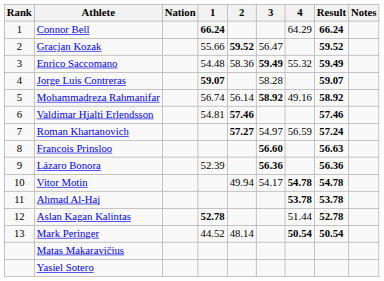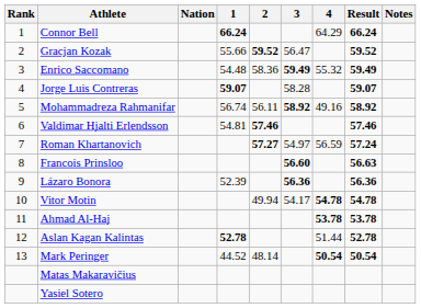 <table class="wikitable sortable" style="text-align:center">
 <tr>
 <th>Rank</th>
 <th>Athlete</th>
 <th>Nation</th>
 <th>1</th>
 <th>2</th>
 <th>3</th>
 <th>4</th>
 <th>Result</th>
 <th>Notes</th>
 </tr>
 <tr>
 <td>1</td>
 <td align=left><a href='#'>Connor Bell</a></td>
 <td align=left></td>
 <td><strong>66.24</strong></td>
 <td></td>
 <td></td>
 <td>64.29</td>
 <td><strong>66.24</strong></td>
 <td></td>
 </tr>
 <tr>
 <td>2</td>
 <td align=left><a href='#'>Gracjan Kozak</a></td>
 <td align=left></td>
 <td>55.66</td>
 <td><strong>59.52</strong></td>
 <td>56.47</td>
 <td></td>
 <td><strong>59.52</strong></td>
 <td></td>
 </tr>
 <tr>
 <td>3</td>
 <td align=left><a href='#'>Enrico Saccomano</a></td>
 <td align=left></td>
 <td>54.48</td>
 <td>58.36</td>
 <td><strong>59.49</strong></td>
 <td>55.32</td>
 <td><strong>59.49</strong></td>
 <td></td>
 </tr>
 <tr>
 <td>4</td>
 <td align=left><a href='#'>Jorge Luis Contreras</a></td>
 <td align=left></td>
 <td><strong>59.07</strong></td>
 <td></td>
 <td>58.28</td>
 <td></td>
 <td><strong>59.07</strong></td>
 <td></td>
 </tr>
 <tr>
 <td>5</td>
 <td align=left><a href='#'>Mohammadreza Rahmanifar</a></td>
 <td align=left></td>
 <td>56.74</td>
-<td>56.14</td>
+<td>56.11</td>
 <td><strong>58.92</strong></td>
 <td>49.16</td>
 <td><strong>58.92</strong></td>
 <td></td>
 </tr>
 <tr>
 <td>6</td>
 <td align=left><a href='#'>Valdimar Hjalti Erlendsson</a></td>
 <td align=left></td>
 <td>54.81</td>
 <td><strong>57.46</strong></td>
 <td></td>
 <td></td>
 <td><strong>57.46</strong></td>
 <td></td>
 </tr>
 <tr>
 <td>7</td>
 <td align=left><a href='#'>Roman Khartanovich</a></td>
 <td align=left></td>
 <td></td>
 <td><strong>57.27</strong></td>
 <td>54.97</td>
 <td>56.59</td>
 <td><strong>57.24</strong></td>
 <td></td>
 </tr>
 <tr>
 <td>8</td>
 <td align=left><a href='#'>Francois Prinsloo</a></td>
 <td align=left></td>
 <td></td>
 <td></td>
 <td><strong>56.60</strong></td>
 <td></td>
 <td><strong>56.63</strong></td>
 <td></td>
 </tr>
 <tr>
 <td>9</td>
 <td align=left><a href='#'>Lázaro Bonora</a></td>
 <td align=left></td>
 <td>52.39</td>
 <td></td>
 <td><strong>56.36</strong></td>
 <td></td>
 <td><strong>56.36</strong></td>
 <td></td>
 </tr>
 <tr>
 <td>10</td>
 <td align=left><a href='#'>Vitor Motin</a></td>
 <td align=left></td>
 <td></td>
 <td>49.94</td>
 <td>54.17</td>
 <td><strong>54.78</strong></td>
 <td><strong>54.78</strong></td>
 <td></td>
 </tr>
 <tr>
 <td>11</td>
 <td align=left><a href='#'>Ahmad Al-Haj</a></td>
 <td align=left></td>
 <td></td>
 <td></td>
 <td></td>
 <td><strong>53.78</strong></td>
 <td><strong>53.78</strong></td>
 <td></td>
 </tr>
 <tr>
 <td>12</td>
 <td align=left><a href='#'>Aslan Kagan Kalintas</a></td>
 <td align=left></td>
 <td><strong>52.78</strong></td>
 <td></td>
 <td></td>
 <td>51.44</td>
 <td><strong>52.78</strong></td>
 <td></td>
 </tr>
 <tr>
 <td>13</td>
 <td align=left><a href='#'>Mark Peringer</a></td>
 <td align=left></td>
 <td>44.52</td>
 <td>48.14</td>
 <td></td>
 <td><strong>50.54</strong></td>
 <td><strong>50.54</strong></td>
 <td></td>
 </tr>
 <tr>
 <td></td>
 <td align=left><a href='#'>Matas Makaravičius</a></td>
 <td align=left></td>
 <td></td>
 <td></td>
 <td></td>
 <td></td>
 <td><strong></strong></td>
 <td></td>
 </tr>
 <tr>
 <td></td>
 <td align=left><a href='#'>Yasiel Sotero</a></td>
 <td align=left></td>
 <td></td>
 <td></td>
 <td></td>
 <td></td>
 <td><strong></strong></td>
 <td></td>
 </tr>
 </table>
